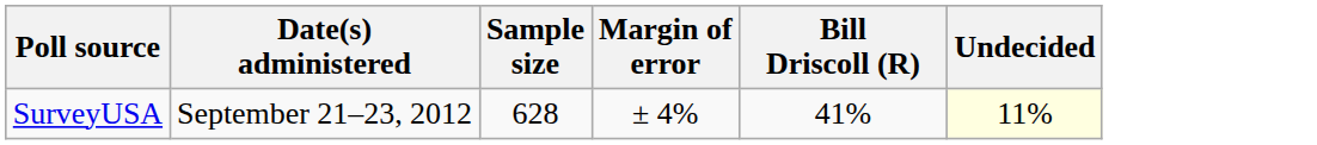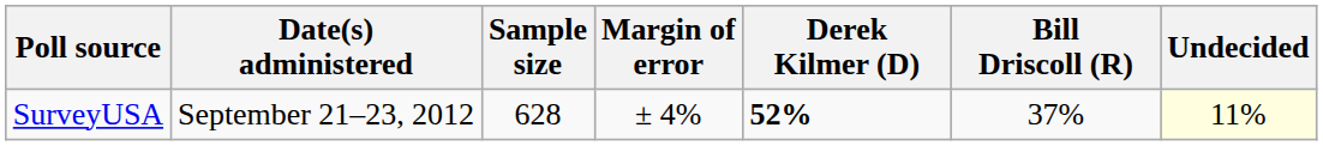 <table class="wikitable">
 <tr>
 <th>Poll source</th>
 <th>Date(s)<br>administered</th>
 <th>Sample<br>size</th>
 <th>Margin of <br>error</th>
+<th style="width:100px;">Derek<br>Kilmer (D)</th>
 <th style="width:100px;">Bill<br>Driscoll (R)</th>
 <th>Undecided</th>
 </tr>
 <tr>
 <td><a href='#'>SurveyUSA</a></td>
 <td align=center>September 21–23, 2012</td>
 <td align=center>628</td>
 <td align=center>± 4%</td>
-<td align=center>41%</td>
+<td><strong>52%</strong></td>
+<td align=center>37%</td>
 <td align=center style="background: lightyellow;">11%</td>
 </tr>
 </table>
